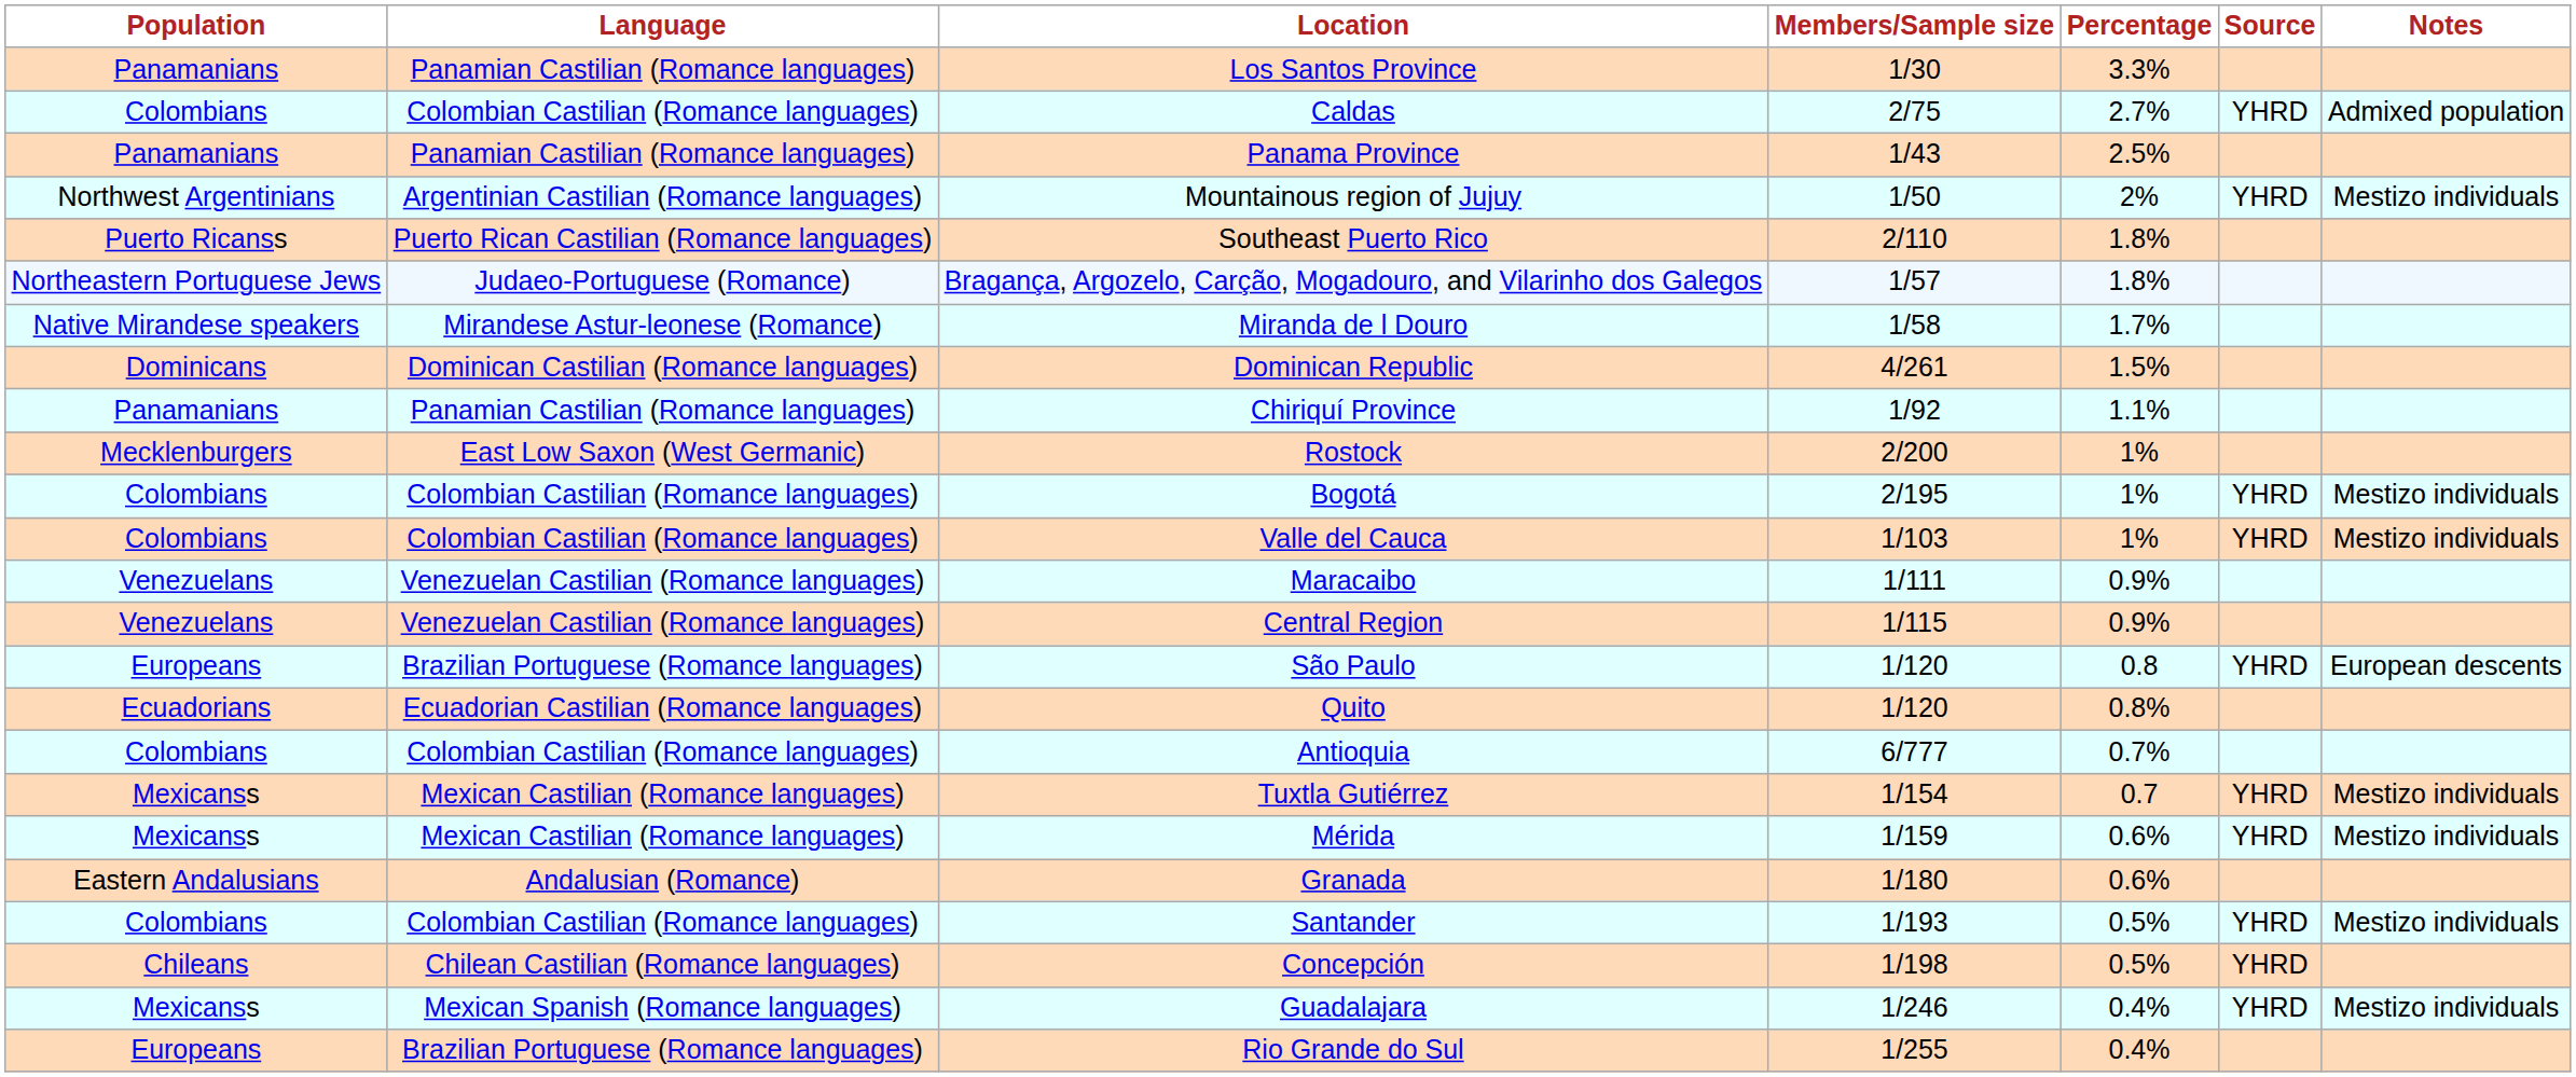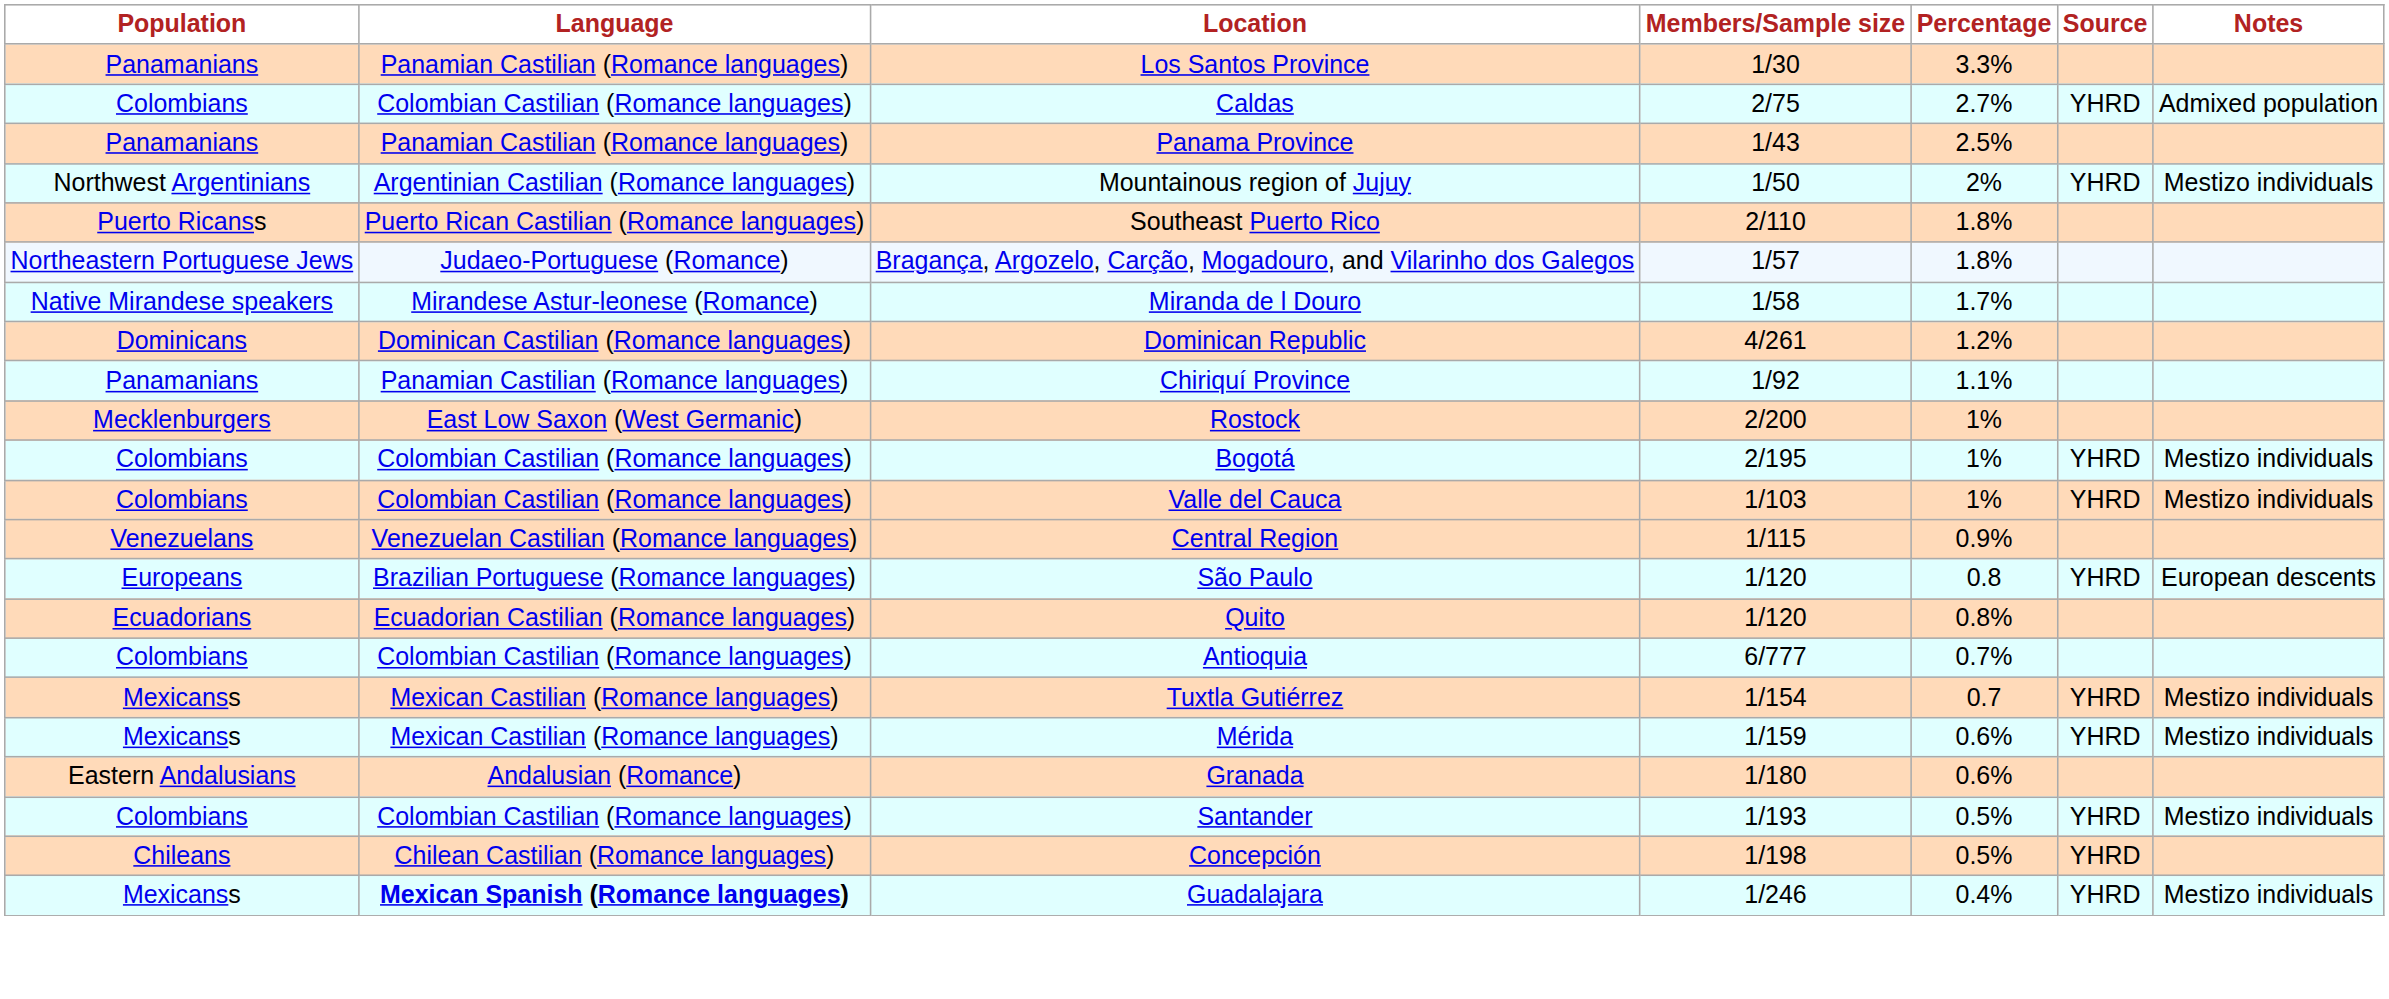 <table class="wikitable sortable">
 <tr style="text-align:center; background:;">
 <td align="center" style="background:White; color:FireBrick;"><strong>Population</strong></td>
 <td align="center" style="background:White; color:FireBrick;"><strong>Language</strong></td>
 <td align="center" style="background:White; color:FireBrick;"><strong>Location</strong></td>
 <td align="center" style="background:White; color:FireBrick;"><strong>Members/Sample size</strong></td>
 <td align="center" style="background:White; color:FireBrick;"><strong>Percentage</strong></td>
 <td align="center" style="background:White; color:FireBrick;"><strong>Source</strong></td>
 <td align="center" style="background:White; color:FireBrick;"><strong>Notes</strong></td>
 </tr>
 <tr align="center" style="background:PeachPuff; color:*000*;">
 <td><a href='#'>Panamanians</a></td>
 <td><a href='#'>Panamian Castilian</a> (<a href='#'>Romance languages</a>)</td>
 <td><a href='#'>Los Santos Province</a></td>
 <td>1/30</td>
 <td>3.3%</td>
 <td></td>
 <td></td>
 </tr>
 <tr align="center" style="background:LightCyan; color:*000*;">
 <td><a href='#'>Colombians</a></td>
 <td><a href='#'>Colombian Castilian</a> (<a href='#'>Romance languages</a>)</td>
 <td><a href='#'>Caldas</a></td>
 <td>2/75</td>
 <td>2.7%</td>
 <td>YHRD</td>
 <td>Admixed population</td>
 </tr>
 <tr align="center" style="background:PeachPuff; color:*000*;">
 <td><a href='#'>Panamanians</a></td>
 <td><a href='#'>Panamian Castilian</a> (<a href='#'>Romance languages</a>)</td>
 <td><a href='#'>Panama Province</a></td>
 <td>1/43</td>
 <td>2.5%</td>
 <td></td>
 <td></td>
 </tr>
 <tr align="center" style="background:LightCyan; color:*000*;">
 <td>Northwest <a href='#'>Argentinians</a></td>
 <td><a href='#'>Argentinian Castilian</a> (<a href='#'>Romance languages</a>)</td>
 <td>Mountainous region of <a href='#'>Jujuy</a></td>
 <td>1/50</td>
 <td>2%</td>
 <td> YHRD</td>
 <td>Mestizo individuals</td>
 </tr>
 <tr align="center" style="background:PeachPuff; color:*000*;">
 <td><a href='#'>Puerto Ricans</a>s</td>
 <td><a href='#'>Puerto Rican Castilian</a> (<a href='#'>Romance languages</a>)</td>
 <td>Southeast <a href='#'>Puerto Rico</a></td>
 <td>2/110</td>
 <td>1.8%</td>
 <td></td>
 <td></td>
 </tr>
 <tr align="center" style="background:AliceBlue; color:*000*;">
 <td><a href='#'>Northeastern Portuguese Jews</a></td>
 <td><a href='#'>Judaeo-Portuguese</a> (<a href='#'>Romance</a>)</td>
 <td><a href='#'>Bragança</a>, <a href='#'>Argozelo</a>, <a href='#'>Carção</a>, <a href='#'>Mogadouro</a>, and <a href='#'>Vilarinho dos Galegos</a></td>
 <td>1/57</td>
 <td>1.8%</td>
 <td></td>
 <td></td>
 </tr>
 <tr align="center" style="background:LightCyan; color:*000*;">
 <td><a href='#'>Native Mirandese speakers</a></td>
 <td><a href='#'>Mirandese Astur-leonese</a> (<a href='#'>Romance</a>)</td>
 <td><a href='#'>Miranda de l Douro</a></td>
 <td>1/58</td>
 <td>1.7%</td>
 <td></td>
 <td></td>
 </tr>
 <tr align="center" style="background:PeachPuff; color:*000*;">
 <td><a href='#'>Dominicans</a></td>
 <td><a href='#'>Dominican Castilian</a> (<a href='#'>Romance languages</a>)</td>
 <td><a href='#'>Dominican Republic</a></td>
 <td>4/261</td>
-<td>1.5%</td>
+<td>1.2%</td>
 <td></td>
 <td></td>
 </tr>
 <tr align="center" style="background:LightCyan; color:*000*;">
 <td><a href='#'>Panamanians</a></td>
 <td><a href='#'>Panamian Castilian</a> (<a href='#'>Romance languages</a>)</td>
 <td><a href='#'>Chiriquí Province</a></td>
 <td>1/92</td>
 <td>1.1%</td>
 <td></td>
 <td></td>
 </tr>
 <tr align="center" style="background:PeachPuff; color:*000*;">
 <td><a href='#'>Mecklenburgers</a></td>
 <td><a href='#'>East Low Saxon</a> (<a href='#'>West Germanic</a>)</td>
 <td><a href='#'>Rostock</a></td>
 <td>2/200</td>
 <td>1%</td>
 <td></td>
 <td></td>
 </tr>
 <tr align="center" style="background:LightCyan; color:*000*;">
 <td><a href='#'>Colombians</a></td>
 <td><a href='#'>Colombian Castilian</a> (<a href='#'>Romance languages</a>)</td>
 <td><a href='#'>Bogotá</a></td>
 <td>2/195</td>
 <td>1%</td>
 <td>YHRD</td>
 <td>Mestizo individuals</td>
 </tr>
 <tr align="center" style="background:PeachPuff; color:*000*;">
 <td><a href='#'>Colombians</a></td>
 <td><a href='#'>Colombian Castilian</a> (<a href='#'>Romance languages</a>)</td>
 <td><a href='#'>Valle del Cauca</a></td>
 <td>1/103</td>
 <td>1%</td>
 <td>YHRD</td>
 <td>Mestizo individuals</td>
-</tr>
-<tr align="center" style="background:LightCyan; color:*000*;">
-<td><a href='#'>Venezuelans</a></td>
-<td><a href='#'>Venezuelan Castilian</a> (<a href='#'>Romance languages</a>)</td>
-<td><a href='#'>Maracaibo</a></td>
-<td>1/111</td>
-<td>0.9%</td>
-<td></td>
-<td></td>
 </tr>
 <tr align="center" style="background:PeachPuff; color:*000*;">
 <td><a href='#'>Venezuelans</a></td>
 <td><a href='#'>Venezuelan Castilian</a> (<a href='#'>Romance languages</a>)</td>
 <td><a href='#'>Central Region</a></td>
 <td>1/115</td>
 <td>0.9%</td>
 <td></td>
 <td></td>
 </tr>
 <tr align="center" style="background:LightCyan; color:*000*;">
 <td><a href='#'>Europeans</a></td>
 <td><a href='#'>Brazilian Portuguese</a> (<a href='#'>Romance languages</a>)</td>
 <td><a href='#'>São Paulo</a></td>
 <td>1/120</td>
 <td>0.8</td>
 <td>YHRD</td>
 <td>European descents</td>
 </tr>
 <tr align="center" style="background:PeachPuff; color:*000*;">
 <td><a href='#'>Ecuadorians</a></td>
 <td><a href='#'>Ecuadorian Castilian</a> (<a href='#'>Romance languages</a>)</td>
 <td><a href='#'>Quito</a></td>
 <td>1/120</td>
 <td>0.8%</td>
 <td></td>
 <td></td>
 </tr>
 <tr align="center" style="background:LightCyan; color:*000*;">
 <td><a href='#'>Colombians</a></td>
 <td><a href='#'>Colombian Castilian</a> (<a href='#'>Romance languages</a>)</td>
 <td><a href='#'>Antioquia</a></td>
 <td>6/777</td>
 <td>0.7%</td>
 <td></td>
 <td></td>
 </tr>
 <tr align="center" style="background:PeachPuff; color:*000*;">
 <td><a href='#'>Mexicans</a>s</td>
 <td><a href='#'>Mexican Castilian</a> (<a href='#'>Romance languages</a>)</td>
 <td><a href='#'>Tuxtla Gutiérrez</a></td>
 <td>1/154</td>
 <td>0.7</td>
 <td>YHRD</td>
 <td>Mestizo individuals</td>
 </tr>
 <tr align="center" style="background:LightCyan; color:*000*;">
 <td><a href='#'>Mexicans</a>s</td>
 <td><a href='#'>Mexican Castilian</a> (<a href='#'>Romance languages</a>)</td>
 <td><a href='#'>Mérida</a></td>
 <td>1/159</td>
 <td>0.6%</td>
 <td>YHRD</td>
 <td>Mestizo individuals</td>
 </tr>
 <tr align="center" style="background:PeachPuff; color:*000*;">
 <td>Eastern <a href='#'>Andalusians</a></td>
 <td><a href='#'>Andalusian</a> (<a href='#'>Romance</a>)</td>
 <td><a href='#'>Granada</a></td>
 <td>1/180</td>
 <td>0.6%</td>
 <td></td>
 <td></td>
 </tr>
 <tr align="center" style="background:LightCyan; color:*000*;">
 <td><a href='#'>Colombians</a></td>
 <td><a href='#'>Colombian Castilian</a> (<a href='#'>Romance languages</a>)</td>
 <td><a href='#'>Santander</a></td>
 <td>1/193</td>
 <td>0.5%</td>
 <td>YHRD</td>
 <td>Mestizo individuals</td>
 </tr>
 <tr align="center" style="background:PeachPuff; color:*000*;">
 <td><a href='#'>Chileans</a></td>
 <td><a href='#'>Chilean Castilian</a> (<a href='#'>Romance languages</a>)</td>
 <td><a href='#'>Concepción</a></td>
 <td>1/198</td>
 <td>0.5%</td>
 <td>YHRD</td>
 <td></td>
 </tr>
 <tr align="center" style="background:LightCyan; color:*000*;">
 <td><a href='#'>Mexicans</a>s</td>
-<td><a href='#'>Mexican Spanish</a> (<a href='#'>Romance languages</a>)</td>
+<td><strong><a href='#'>Mexican Spanish</a> (<a href='#'>Romance languages</a>)</strong></td>
 <td><a href='#'>Guadalajara</a></td>
 <td>1/246</td>
 <td>0.4%</td>
 <td>YHRD</td>
 <td>Mestizo individuals</td>
 </tr>
-<tr align="center" style="background:PeachPuff; color:*000*;">
-<td><a href='#'>Europeans</a></td>
-<td><a href='#'>Brazilian Portuguese</a> (<a href='#'>Romance languages</a>)</td>
-<td><a href='#'>Rio Grande do Sul</a></td>
-<td>1/255</td>
-<td>0.4%</td>
-<td></td>
-<td></td>
-</tr>
 </table>
